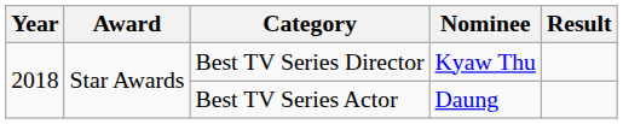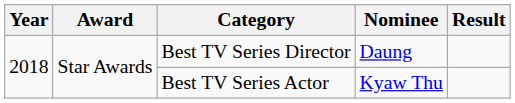 <table class="wikitable">
 <tr>
 <th>Year</th>
 <th>Award</th>
 <th>Category</th>
 <th>Nominee</th>
 <th>Result</th>
 </tr>
 <tr>
 <td scope="row" rowspan="2">2018</td>
 <td scope="row" rowspan="2">Star Awards</td>
 <td>Best TV Series Director</td>
-<td><a href='#'>Kyaw Thu</a></td>
+<td><a href='#'>Daung</a></td>
 <td></td>
 </tr>
 <tr>
 <td>Best TV Series Actor</td>
-<td><a href='#'>Daung</a></td>
+<td><a href='#'>Kyaw Thu</a></td>
 <td></td>
 </tr>
 </table>
